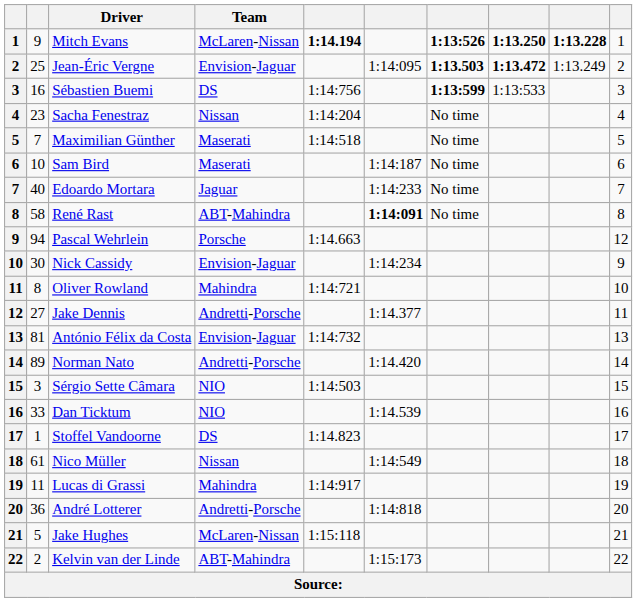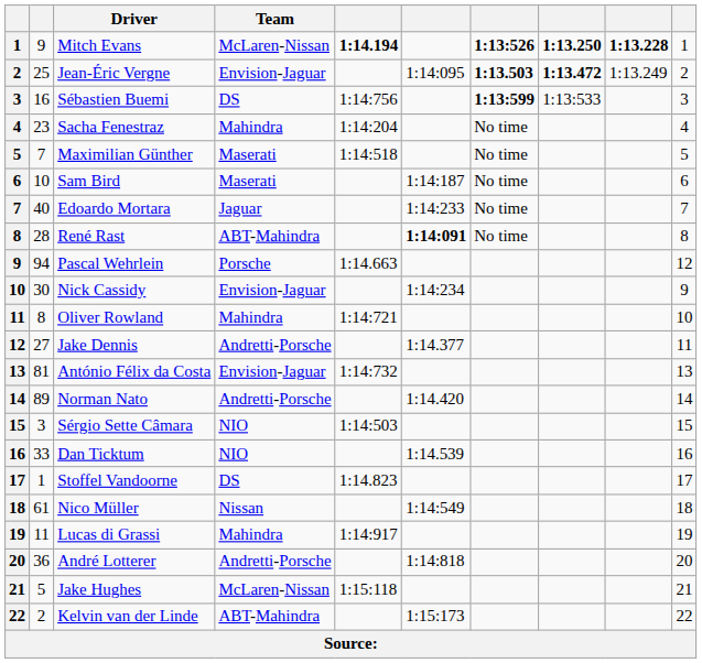 <table class="wikitable sortable" style="font-size: 85%">
 <tr>
 <th scope="col"></th>
 <th scope="col"></th>
 <th scope="col">Driver</th>
 <th scope="col">Team</th>
 <th scope="col"></th>
 <th scope="col"></th>
 <th scope="col"></th>
 <th scope="col"></th>
 <th scope="col"></th>
 <th scope="col"></th>
 </tr>
 <tr>
 <th scope="row">1</th>
 <td align="center">9</td>
 <td data-sort-value="EVA"> <a href='#'>Mitch Evans</a></td>
 <td><a href='#'>McLaren</a>-<a href='#'>Nissan</a></td>
 <td><strong>1:14.194</strong></td>
 <td></td>
 <td><strong>1:13:526</strong></td>
 <td><strong>1:13.250</strong></td>
 <td><strong>1:13.228</strong></td>
 <td align="center">1</td>
 </tr>
 <tr>
 <th scope="row">2</th>
 <td align="center">25</td>
 <td data-sort-value="JEV"> <a href='#'>Jean-Éric Vergne</a></td>
 <td><a href='#'>Envision</a>-<a href='#'>Jaguar</a></td>
 <td></td>
 <td>1:14:095</td>
 <td><strong>1:13.503</strong></td>
 <td><strong>1:13.472</strong></td>
 <td>1:13.249</td>
 <td align="center">2</td>
 </tr>
 <tr>
 <th scope="row">3</th>
 <td align="center">16</td>
 <td data-sort-value="BUE"> <a href='#'>Sébastien Buemi</a></td>
 <td><a href='#'>DS</a></td>
 <td>1:14:756</td>
 <td></td>
 <td><strong>1:13:599</strong></td>
 <td>1:13:533</td>
 <td></td>
 <td align="center">3</td>
 </tr>
 <tr>
 <th scope="row">4</th>
 <td align="center">23</td>
 <td data-sort-value="FEN"> <a href='#'>Sacha Fenestraz</a></td>
-<td><a href='#'>Nissan</a></td>
+<td><a href='#'>Mahindra</a></td>
 <td>1:14:204</td>
 <td></td>
 <td>No time</td>
 <td></td>
 <td></td>
 <td align="center">4</td>
 </tr>
 <tr>
 <th scope="row">5</th>
 <td align="center">7</td>
 <td data-sort-value="GUE"> <a href='#'>Maximilian Günther</a></td>
 <td><a href='#'>Maserati</a></td>
 <td>1:14:518</td>
 <td></td>
 <td>No time</td>
 <td></td>
 <td></td>
 <td align="center">5</td>
 </tr>
 <tr>
 <th scope="row">6</th>
 <td align="center">10</td>
 <td data-sort-value="BIR"> <a href='#'>Sam Bird</a></td>
 <td><a href='#'>Maserati</a></td>
 <td></td>
 <td>1:14:187</td>
 <td>No time</td>
 <td></td>
 <td></td>
 <td align="center">6</td>
 </tr>
 <tr>
 <th scope="row">7</th>
 <td align="center">40</td>
 <td data-sort-value="MOR"> <a href='#'>Edoardo Mortara</a></td>
 <td><a href='#'>Jaguar</a></td>
 <td></td>
 <td>1:14:233</td>
 <td>No time</td>
 <td></td>
 <td></td>
 <td align="center">7</td>
 </tr>
 <tr>
 <th scope="row">8</th>
-<td align="center">58</td>
+<td align="center">28</td>
 <td data-sort-value="RAS"> <a href='#'>René Rast</a></td>
 <td><a href='#'>ABT</a>-<a href='#'>Mahindra</a></td>
 <td></td>
 <td><strong>1:14:091</strong></td>
 <td>No time</td>
 <td></td>
 <td></td>
 <td align="center">8</td>
 </tr>
 <tr>
 <th scope="row">9</th>
 <td align="center">94</td>
 <td data-sort-value="WEH"> <a href='#'>Pascal Wehrlein</a></td>
 <td><a href='#'>Porsche</a></td>
 <td>1:14.663</td>
 <td></td>
 <td></td>
 <td></td>
 <td></td>
 <td align="center">12</td>
 </tr>
 <tr>
 <th scope="row">10</th>
 <td align="center">30</td>
 <td data-sort-value="CAS"> <a href='#'>Nick Cassidy</a></td>
 <td><a href='#'>Envision</a>-<a href='#'>Jaguar</a></td>
 <td></td>
 <td>1:14:234</td>
 <td></td>
 <td></td>
 <td></td>
 <td align="center">9</td>
 </tr>
 <tr>
 <th scope="row">11</th>
 <td align="center">8</td>
 <td data-sort-value="ROW"> <a href='#'>Oliver Rowland</a></td>
 <td><a href='#'>Mahindra</a></td>
 <td>1:14:721</td>
 <td></td>
 <td></td>
 <td></td>
 <td></td>
 <td align="center">10</td>
 </tr>
 <tr>
 <th scope="row">12</th>
 <td align="center">27</td>
 <td data-sort-value="DEN"> <a href='#'>Jake Dennis</a></td>
 <td><a href='#'>Andretti</a>-<a href='#'>Porsche</a></td>
 <td></td>
 <td>1:14.377</td>
 <td></td>
 <td></td>
 <td></td>
 <td align="center">11</td>
 </tr>
 <tr>
 <th scope="row">13</th>
 <td align="center">81</td>
 <td data-sort-value="DAC"> <a href='#'>António Félix da Costa</a></td>
 <td><a href='#'>Envision</a>-<a href='#'>Jaguar</a></td>
 <td>1:14:732</td>
 <td></td>
 <td></td>
 <td></td>
 <td></td>
 <td align="center">13</td>
 </tr>
 <tr>
 <th scope="row">14</th>
 <td align="center">89</td>
 <td data-sort-value="NAT"> <a href='#'>Norman Nato</a></td>
 <td><a href='#'>Andretti</a>-<a href='#'>Porsche</a></td>
 <td></td>
 <td>1:14.420</td>
 <td></td>
 <td></td>
 <td></td>
 <td align="center">14</td>
 </tr>
 <tr>
 <th scope="row">15</th>
 <td align="center">3</td>
 <td data-sort-value="SET"> <a href='#'>Sérgio Sette Câmara</a></td>
 <td><a href='#'>NIO</a></td>
 <td>1:14:503</td>
 <td></td>
 <td></td>
 <td></td>
 <td></td>
 <td align="center">15</td>
 </tr>
 <tr>
 <th scope="row">16</th>
 <td align="center">33</td>
 <td data-sort-value="TIC"> <a href='#'>Dan Ticktum</a></td>
 <td><a href='#'>NIO</a></td>
 <td></td>
 <td>1:14.539</td>
 <td></td>
 <td></td>
 <td></td>
 <td align="center">16</td>
 </tr>
 <tr>
 <th scope="row">17</th>
 <td align="center">1</td>
 <td data-sort-value="VAN"> <a href='#'>Stoffel Vandoorne</a></td>
 <td><a href='#'>DS</a></td>
 <td>1:14.823</td>
 <td></td>
 <td></td>
 <td></td>
 <td></td>
 <td align="center">17</td>
 </tr>
 <tr>
 <th scope="row">18</th>
 <td align="center">61</td>
 <td data-sort-value="MUE"> <a href='#'>Nico Müller</a></td>
 <td><a href='#'>Nissan</a></td>
 <td></td>
 <td>1:14:549</td>
 <td></td>
 <td></td>
 <td></td>
 <td align="center">18</td>
 </tr>
 <tr>
 <th scope="row">19</th>
 <td align="center">11</td>
 <td data-sort-value="DIG"> <a href='#'>Lucas di Grassi</a></td>
 <td><a href='#'>Mahindra</a></td>
 <td>1:14:917</td>
 <td></td>
 <td></td>
 <td></td>
 <td></td>
 <td align="center">19</td>
 </tr>
 <tr>
 <th scope="row">20</th>
 <td align="center">36</td>
 <td data-sort-value="LOT"> <a href='#'>André Lotterer</a></td>
 <td><a href='#'>Andretti</a>-<a href='#'>Porsche</a></td>
 <td></td>
 <td>1:14:818</td>
 <td></td>
 <td></td>
 <td></td>
 <td align="center">20</td>
 </tr>
 <tr>
 <th scope="row">21</th>
 <td align="center">5</td>
 <td data-sort-value="HUG"> <a href='#'>Jake Hughes</a></td>
 <td><a href='#'>McLaren</a>-<a href='#'>Nissan</a></td>
 <td>1:15:118</td>
 <td></td>
 <td></td>
 <td></td>
 <td></td>
 <td align="center">21</td>
 </tr>
 <tr>
 <th scope="row">22</th>
 <td align="center">2</td>
 <td data-sort-value="VDL"> <a href='#'>Kelvin van der Linde</a></td>
 <td><a href='#'>ABT</a>-<a href='#'>Mahindra</a></td>
 <td></td>
 <td>1:15:173</td>
 <td></td>
 <td></td>
 <td></td>
 <td align="center">22</td>
 </tr>
 <tr>
 <th colspan="10">Source:</th>
 </tr>
 </table>
